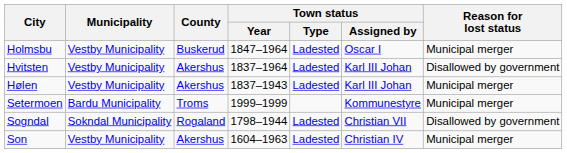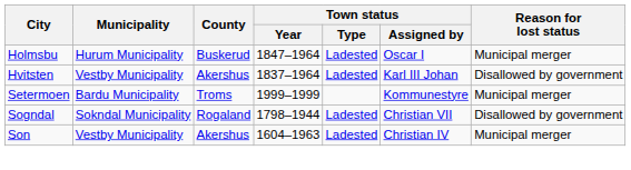 <table class="wikitable sortable">
 <tr>
 <th rowspan=2>City</th>
 <th rowspan=2>Municipality</th>
 <th rowspan=2>County</th>
 <th colspan=3>Town status</th>
 <th rowspan=2>Reason for<br>lost status</th>
 </tr>
 <tr>
 <th>Year</th>
 <th>Type</th>
 <th>Assigned by</th>
 </tr>
 <tr>
 <td><a href='#'>Holmsbu</a></td>
-<td><a href='#'>Vestby Municipality</a></td>
+<td><a href='#'>Hurum Municipality</a></td>
 <td><a href='#'>Buskerud</a></td>
 <td>1847–1964</td>
 <td><a href='#'>Ladested</a></td>
 <td><a href='#'>Oscar I</a></td>
 <td>Municipal merger</td>
 </tr>
 <tr>
 <td><a href='#'>Hvitsten</a></td>
 <td><a href='#'>Vestby Municipality</a></td>
 <td><a href='#'>Akershus</a></td>
 <td>1837–1964</td>
 <td><a href='#'>Ladested</a></td>
 <td><a href='#'>Karl III Johan</a></td>
 <td>Disallowed by government</td>
-</tr>
-<tr>
-<td><a href='#'>Hølen</a></td>
-<td><a href='#'>Vestby Municipality</a></td>
-<td><a href='#'>Akershus</a></td>
-<td>1837–1943</td>
-<td><a href='#'>Ladested</a></td>
-<td><a href='#'>Karl III Johan</a></td>
-<td>Municipal merger</td>
 </tr>
 <tr>
 <td><a href='#'>Setermoen</a></td>
 <td><a href='#'>Bardu Municipality</a></td>
 <td><a href='#'>Troms</a></td>
 <td>1999–1999</td>
 <td></td>
 <td><a href='#'>Kommunestyre</a></td>
 <td>Municipal merger</td>
 </tr>
 <tr>
 <td><a href='#'>Sogndal</a></td>
 <td><a href='#'>Sokndal Municipality</a></td>
 <td><a href='#'>Rogaland</a></td>
 <td>1798–1944</td>
 <td><a href='#'>Ladested</a></td>
 <td><a href='#'>Christian VII</a></td>
 <td>Disallowed by government</td>
 </tr>
 <tr>
 <td><a href='#'>Son</a></td>
 <td><a href='#'>Vestby Municipality</a></td>
 <td><a href='#'>Akershus</a></td>
 <td>1604–1963</td>
 <td><a href='#'>Ladested</a></td>
 <td><a href='#'>Christian IV</a></td>
 <td>Municipal merger</td>
 </tr>
 </table>
